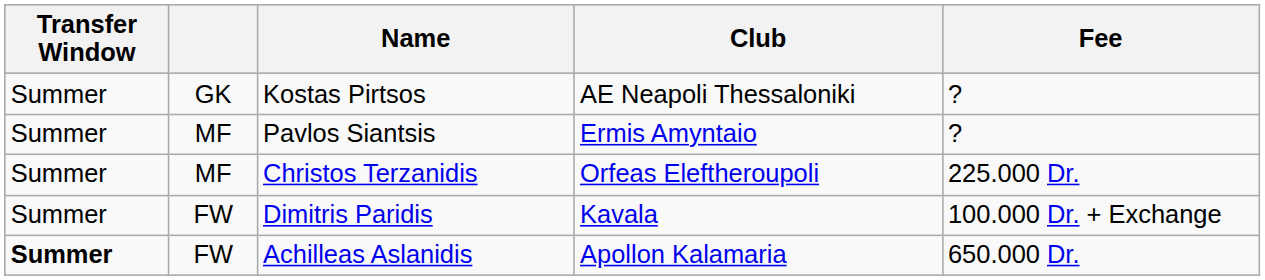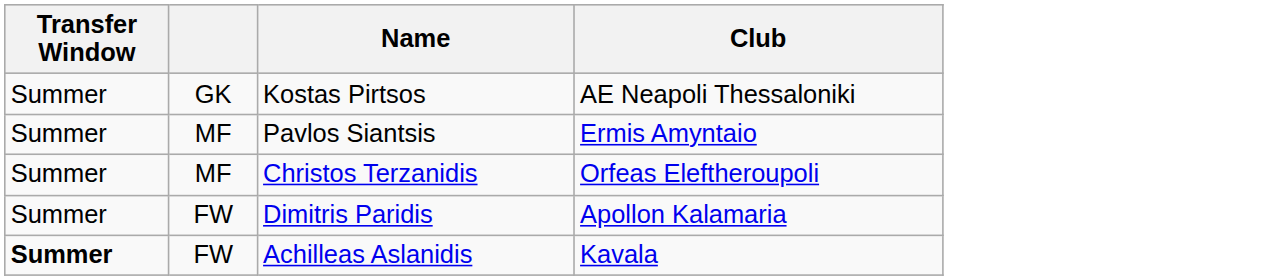 <table class="wikitable plainrowheaders">
 <tr>
 <th scope="col" style="width:6em;">Transfer Window</th>
 <th scope="col" style="width:3em;"></th>
 <th scope="col" style="width:12em;">Name</th>
 <th scope="col" style="width:14em;">Club</th>
-<th scope="col" style="width:12em;">Fee</th>
 </tr>
 <tr>
 <td>Summer</td>
 <td align="center">GK</td>
 <td> Kostas Pirtsos</td>
 <td> AE Neapoli Thessaloniki</td>
-<td>?</td>
 </tr>
 <tr>
 <td>Summer</td>
 <td align="center">MF</td>
 <td> Pavlos Siantsis</td>
 <td> <a href='#'>Ermis Amyntaio</a></td>
-<td>?</td>
 </tr>
 <tr>
 <td>Summer</td>
 <td align="center">MF</td>
 <td> <a href='#'>Christos Terzanidis</a></td>
 <td> <a href='#'>Orfeas Eleftheroupoli</a></td>
-<td>225.000 <a href='#'>Dr.</a></td>
 </tr>
 <tr>
 <td>Summer</td>
 <td align="center">FW</td>
 <td> <a href='#'>Dimitris Paridis</a></td>
-<td> <a href='#'>Kavala</a></td>
-<td>100.000 <a href='#'>Dr.</a> + Exchange</td>
+<td> <a href='#'>Apollon Kalamaria</a></td>
 </tr>
 <tr>
 <td><strong>Summer</strong></td>
 <td align="center">FW</td>
 <td> <a href='#'>Achilleas Aslanidis</a></td>
-<td> <a href='#'>Apollon Kalamaria</a></td>
-<td>650.000 <a href='#'>Dr.</a></td>
+<td> <a href='#'>Kavala</a></td>
 </tr>
 </table>
